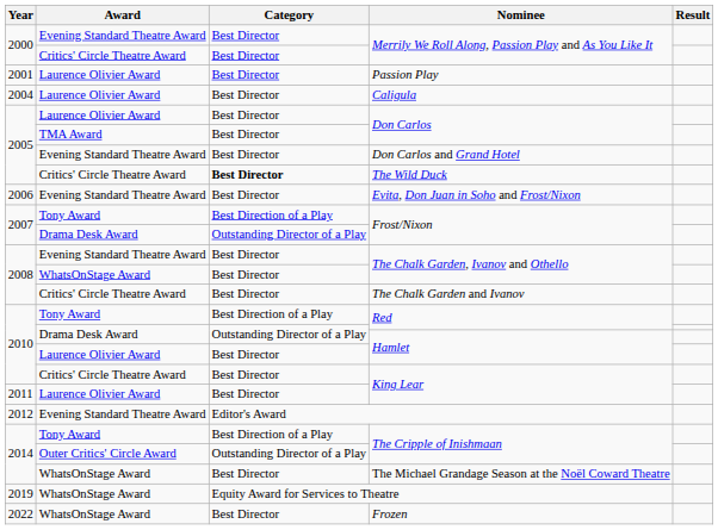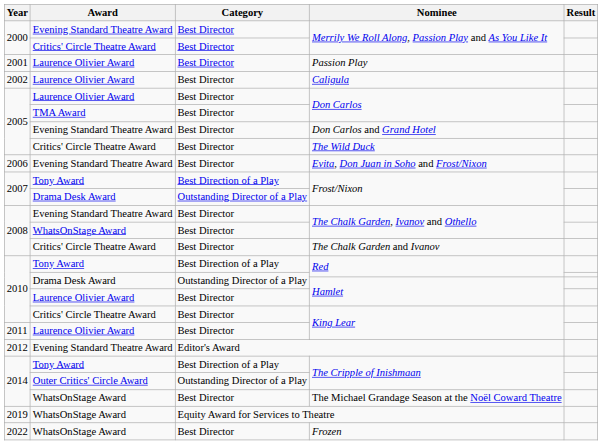 <table class="wikitable">
 <tr>
 <th>Year</th>
 <th>Award</th>
 <th>Category</th>
 <th>Nominee</th>
 <th>Result</th>
 </tr>
 <tr>
 <td rowspan="2">2000</td>
 <td><a href='#'>Evening Standard Theatre Award</a></td>
 <td><a href='#'>Best Director</a></td>
 <td rowspan="2"><em><a href='#'>Merrily We Roll Along</a></em>, <em><a href='#'>Passion Play</a></em> and <em><a href='#'>As You Like It</a></em></td>
 <td></td>
 </tr>
 <tr>
 <td><a href='#'>Critics' Circle Theatre Award</a></td>
 <td><a href='#'>Best Director</a></td>
 <td></td>
 </tr>
 <tr>
 <td>2001</td>
 <td><a href='#'>Laurence Olivier Award</a></td>
 <td><a href='#'>Best Director</a></td>
 <td><em>Passion Play</em></td>
 <td></td>
 </tr>
 <tr>
-<td>2004</td>
+<td>2002</td>
 <td><a href='#'>Laurence Olivier Award</a></td>
 <td>Best Director</td>
 <td><em><a href='#'>Caligula</a></em></td>
 <td></td>
 </tr>
 <tr>
 <td rowspan="4">2005</td>
 <td><a href='#'>Laurence Olivier Award</a></td>
 <td>Best Director</td>
 <td rowspan="2"><em><a href='#'>Don Carlos</a></em></td>
 <td></td>
 </tr>
 <tr>
 <td><a href='#'>TMA Award</a></td>
 <td>Best Director</td>
 <td></td>
 </tr>
 <tr>
 <td>Evening Standard Theatre Award</td>
 <td>Best Director</td>
 <td><em>Don Carlos</em> and <em><a href='#'>Grand Hotel</a></em></td>
 <td></td>
 </tr>
 <tr>
 <td>Critics' Circle Theatre Award</td>
-<td><strong>Best Director</strong></td>
+<td>Best Director</td>
 <td><em><a href='#'>The Wild Duck</a></em></td>
 <td></td>
 </tr>
 <tr>
 <td>2006</td>
 <td>Evening Standard Theatre Award</td>
 <td>Best Director</td>
 <td><em><a href='#'>Evita</a></em>, <em><a href='#'>Don Juan in Soho</a></em> and <em><a href='#'>Frost/Nixon</a></em></td>
 <td></td>
 </tr>
 <tr>
 <td rowspan="2">2007</td>
 <td><a href='#'>Tony Award</a></td>
 <td><a href='#'>Best Direction of a Play</a></td>
 <td rowspan="2"><em>Frost/Nixon</em></td>
 <td></td>
 </tr>
 <tr>
 <td><a href='#'>Drama Desk Award</a></td>
 <td><a href='#'>Outstanding Director of a Play</a></td>
 <td></td>
 </tr>
 <tr>
 <td rowspan="3">2008</td>
 <td>Evening Standard Theatre Award</td>
 <td>Best Director</td>
 <td rowspan="2"><em><a href='#'>The Chalk Garden</a></em>, <em><a href='#'>Ivanov</a></em> and <em><a href='#'>Othello</a></em></td>
 <td></td>
 </tr>
 <tr>
 <td><a href='#'>WhatsOnStage Award</a></td>
 <td>Best Director</td>
 <td></td>
 </tr>
 <tr>
 <td>Critics' Circle Theatre Award</td>
 <td>Best Director</td>
 <td><em>The Chalk Garden</em> and <em>Ivanov</em></td>
 <td></td>
 </tr>
 <tr>
 <td rowspan="5">2010</td>
 <td><a href='#'>Tony Award</a></td>
 <td>Best Direction of a Play</td>
 <td rowspan="2"><em><a href='#'>Red</a></em></td>
 <td></td>
 </tr>
 <tr>
 <td rowspan="2">Drama Desk Award</td>
 <td rowspan="2">Outstanding Director of a Play</td>
 <td></td>
 </tr>
 <tr>
 <td rowspan="2"><em><a href='#'>Hamlet</a></em></td>
 <td></td>
 </tr>
 <tr>
 <td><a href='#'>Laurence Olivier Award</a></td>
 <td>Best Director</td>
 <td></td>
 </tr>
 <tr>
 <td>Critics' Circle Theatre Award</td>
 <td>Best Director</td>
 <td rowspan="2"><em><a href='#'>King Lear</a></em></td>
 <td></td>
 </tr>
 <tr>
 <td>2011</td>
 <td><a href='#'>Laurence Olivier Award</a></td>
 <td>Best Director</td>
 <td></td>
 </tr>
 <tr>
 <td>2012</td>
 <td>Evening Standard Theatre Award</td>
 <td colspan="2">Editor's Award</td>
 <td></td>
 </tr>
 <tr>
 <td rowspan="3">2014</td>
 <td><a href='#'>Tony Award</a></td>
 <td>Best Direction of a Play</td>
 <td rowspan="2"><em><a href='#'>The Cripple of Inishmaan</a></em></td>
 <td></td>
 </tr>
 <tr>
 <td><a href='#'>Outer Critics' Circle Award</a></td>
 <td>Outstanding Director of a Play</td>
 <td></td>
 </tr>
 <tr>
 <td>WhatsOnStage Award</td>
 <td>Best Director</td>
 <td>The Michael Grandage Season at the <a href='#'>Noël Coward Theatre</a></td>
 <td></td>
 </tr>
 <tr>
 <td>2019</td>
 <td>WhatsOnStage Award</td>
 <td colspan="2">Equity Award for Services to Theatre</td>
 <td></td>
 </tr>
 <tr>
 <td>2022</td>
 <td>WhatsOnStage Award</td>
 <td>Best Director</td>
 <td><em>Frozen</em></td>
 <td></td>
 </tr>
 </table>
